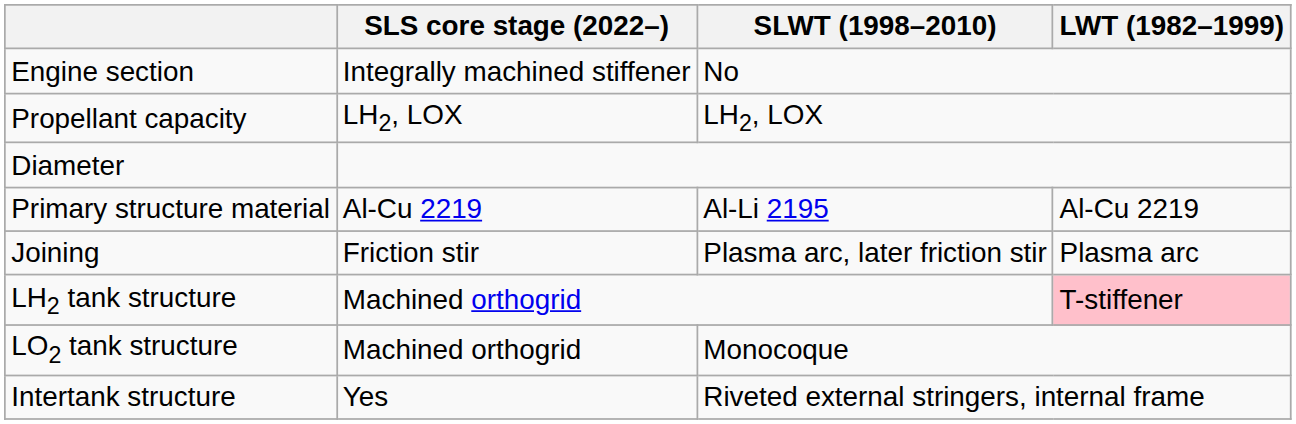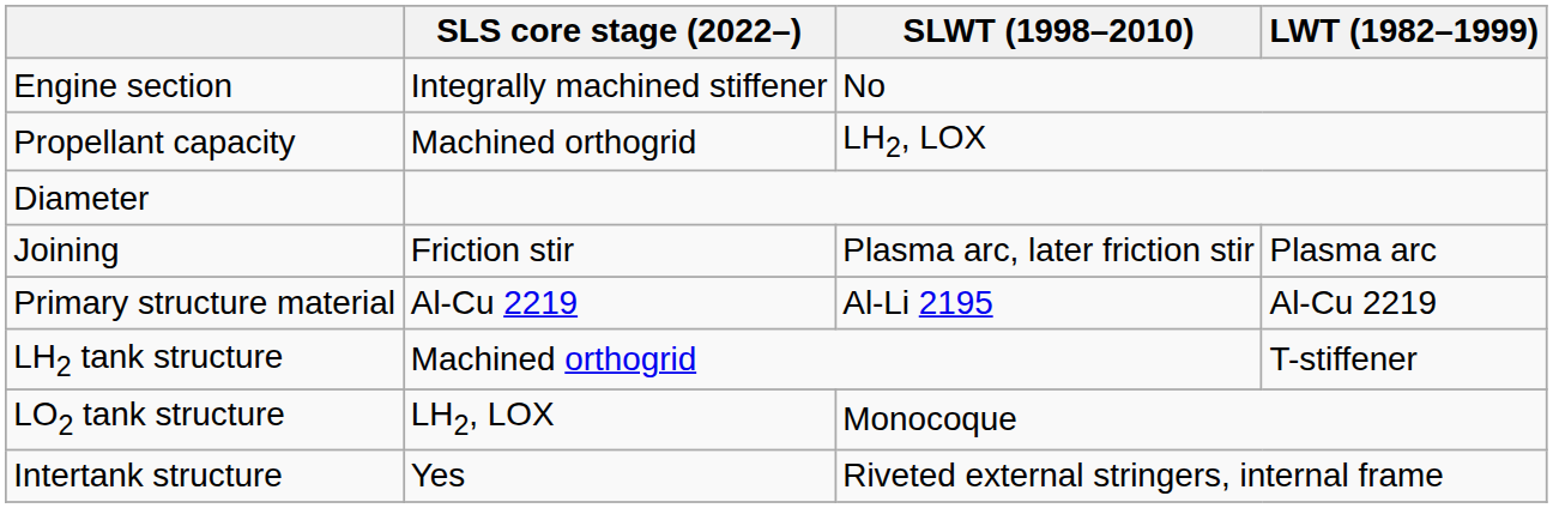 <table class="wikitable">
 <tr>
 <th></th>
 <th>SLS core stage (2022–)</th>
 <th>SLWT (1998–2010)</th>
 <th>LWT (1982–1999)</th>
 </tr>
 <tr>
 <td>Engine section</td>
 <td>Integrally machined stiffener</td>
 <td colspan="2">No</td>
 </tr>
 <tr>
 <td>Propellant capacity</td>
-<td> LH<sub>2</sub>,  LOX</td>
+<td>Machined orthogrid</td>
 <td colspan="2"> LH<sub>2</sub>,  LOX</td>
 </tr>
 <tr>
 <td>Diameter</td>
 <td colspan="3"></td>
+</tr>
+<tr>
+<td>Joining</td>
+<td>Friction stir</td>
+<td>Plasma arc, later friction stir</td>
+<td>Plasma arc</td>
 </tr>
 <tr>
 <td>Primary structure material</td>
 <td>Al-Cu <a href='#'>2219</a></td>
 <td>Al-Li <a href='#'>2195</a></td>
 <td>Al-Cu 2219</td>
 </tr>
 <tr>
-<td>Joining</td>
-<td>Friction stir</td>
-<td>Plasma arc, later friction stir</td>
-<td>Plasma arc</td>
-</tr>
-<tr>
 <td>LH<sub>2</sub> tank structure</td>
 <td colspan="2">Machined <a href='#'>orthogrid</a></td>
-<td style="background: pink;">T-stiffener</td>
+<td>T-stiffener</td>
 </tr>
 <tr>
 <td>LO<sub>2</sub> tank structure</td>
-<td>Machined orthogrid</td>
+<td> LH<sub>2</sub>,  LOX</td>
 <td colspan="2">Monocoque</td>
 </tr>
 <tr>
 <td>Intertank structure</td>
 <td>Yes</td>
 <td colspan="2">Riveted external stringers, internal frame</td>
 </tr>
 </table>
